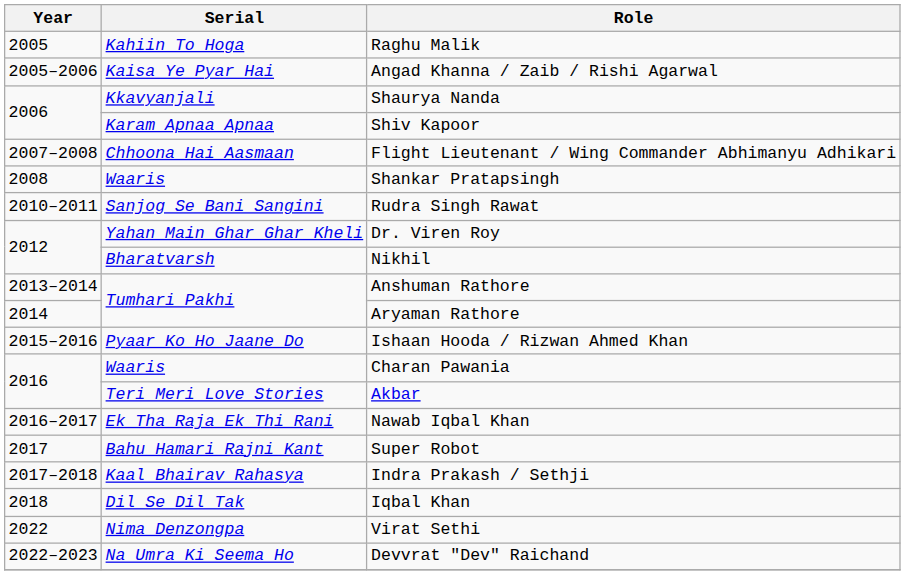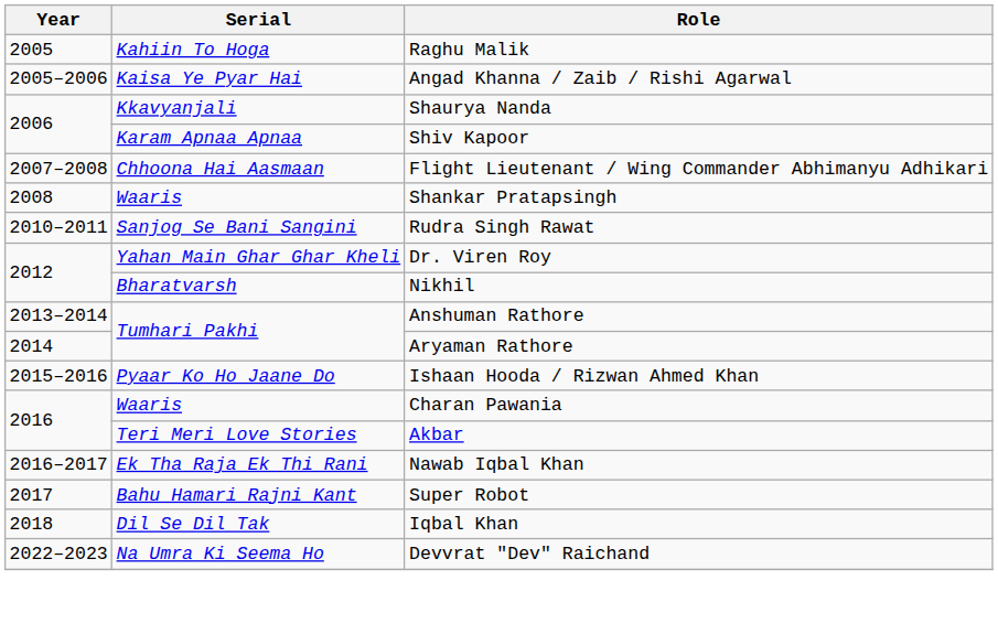 <table class="wikitable sortable">
 <tr>
 <th>Year</th>
 <th>Serial</th>
 <th>Role</th>
 </tr>
 <tr>
 <td>2005</td>
 <td><em><a href='#'>Kahiin To Hoga</a></em></td>
 <td>Raghu Malik</td>
 </tr>
 <tr>
 <td>2005–2006</td>
 <td><em><a href='#'>Kaisa Ye Pyar Hai</a></em></td>
 <td>Angad Khanna / Zaib / Rishi Agarwal</td>
 </tr>
 <tr>
 <td rowspan = "2">2006</td>
 <td><em><a href='#'>Kkavyanjali</a></em></td>
 <td>Shaurya Nanda</td>
 </tr>
 <tr>
 <td><em><a href='#'>Karam Apnaa Apnaa</a></em></td>
 <td>Shiv Kapoor</td>
 </tr>
 <tr>
 <td>2007–2008</td>
 <td><em><a href='#'>Chhoona Hai Aasmaan</a></em></td>
 <td>Flight Lieutenant / Wing Commander Abhimanyu Adhikari</td>
 </tr>
 <tr>
 <td>2008</td>
 <td><em> <a href='#'>Waaris</a></em></td>
 <td>Shankar Pratapsingh</td>
 </tr>
 <tr>
 <td>2010–2011</td>
 <td><em><a href='#'>Sanjog Se Bani Sangini</a></em></td>
 <td>Rudra Singh Rawat</td>
 </tr>
 <tr>
 <td rowspan = "2">2012</td>
 <td><em><a href='#'>Yahan Main Ghar Ghar Kheli</a></em></td>
 <td>Dr. Viren Roy</td>
 </tr>
 <tr>
 <td><em> <a href='#'>Bharatvarsh</a></em></td>
 <td>Nikhil</td>
 </tr>
 <tr>
 <td>2013–2014</td>
 <td rowspan = "2"><em><a href='#'>Tumhari Pakhi</a></em></td>
 <td>Anshuman Rathore</td>
 </tr>
 <tr>
 <td>2014</td>
 <td>Aryaman Rathore</td>
 </tr>
 <tr>
 <td>2015–2016</td>
 <td><em><a href='#'>Pyaar Ko Ho Jaane Do</a></em></td>
 <td>Ishaan Hooda / Rizwan Ahmed Khan</td>
 </tr>
 <tr>
 <td rowspan = "2">2016</td>
 <td><em> <a href='#'>Waaris</a></em></td>
 <td>Charan Pawania</td>
 </tr>
 <tr>
 <td><em><a href='#'>Teri Meri Love Stories</a></em></td>
 <td><a href='#'>Akbar</a></td>
 </tr>
 <tr>
 <td>2016–2017</td>
 <td><em><a href='#'>Ek Tha Raja Ek Thi Rani</a></em></td>
 <td>Nawab Iqbal Khan</td>
 </tr>
 <tr>
 <td>2017</td>
 <td><em><a href='#'>Bahu Hamari Rajni Kant</a></em></td>
 <td>Super Robot</td>
 </tr>
 <tr>
-<td>2017–2018</td>
-<td><em><a href='#'>Kaal Bhairav Rahasya</a></em></td>
-<td>Indra Prakash / Sethji</td>
-</tr>
-<tr>
 <td>2018</td>
 <td><em><a href='#'>Dil Se Dil Tak</a></em></td>
 <td>Iqbal Khan</td>
-</tr>
-<tr>
-<td>2022</td>
-<td><em><a href='#'>Nima Denzongpa</a></em></td>
-<td>Virat Sethi</td>
 </tr>
 <tr>
 <td>2022–2023</td>
 <td><em><a href='#'>Na Umra Ki Seema Ho</a></em></td>
 <td>Devvrat "Dev" Raichand</td>
 </tr>
 <tr>
 </tr>
 </table>
